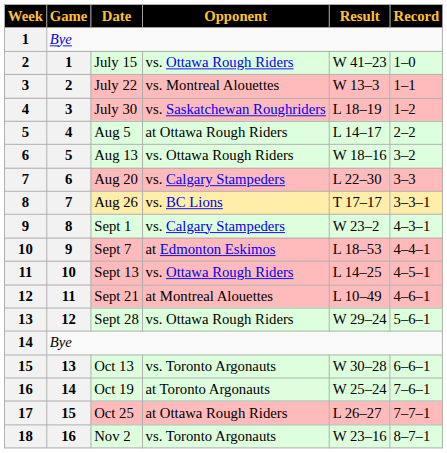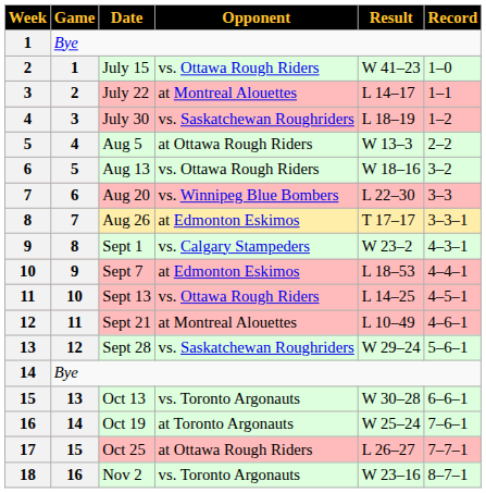 <table class="wikitable sortable">
 <tr>
 <th style="background:black;color:#FFC12D;">Week</th>
 <th style="background:black;color:#FFC12D;">Game</th>
 <th style="background:black;color:#FFC12D;">Date</th>
 <th style="background:black;color:#FFC12D;">Opponent</th>
 <th style="background:black;color:#FFC12D;">Result</th>
 <th style="background:black;color:#FFC12D;">Record</th>
 </tr>
 <tr>
 <th>1</th>
 <td colspan=7><em><a href='#'>Bye</a></em></td>
 </tr>
 <tr style="background:#ddffdd">
 <th>2</th>
 <th>1</th>
 <td>July 15</td>
 <td>vs. <a href='#'>Ottawa Rough Riders</a></td>
 <td>W 41–23</td>
 <td>1–0</td>
 </tr>
 <tr style="background:#ffbbbb">
 <th>3</th>
 <th>2</th>
 <td>July 22</td>
-<td>vs. Montreal Alouettes</td>
-<td>W 13–3</td>
+<td>at <a href='#'>Montreal Alouettes</a></td>
+<td>L 14–17</td>
 <td>1–1</td>
 </tr>
 <tr style="background:#ffbbbb">
 <th>4</th>
 <th>3</th>
 <td>July 30</td>
 <td>vs. <a href='#'>Saskatchewan Roughriders</a></td>
 <td>L 18–19</td>
 <td>1–2</td>
 </tr>
 <tr style="background:#ddffdd">
 <th>5</th>
 <th>4</th>
 <td>Aug 5</td>
 <td>at Ottawa Rough Riders</td>
-<td>L 14–17</td>
+<td>W 13–3</td>
 <td>2–2</td>
 </tr>
 <tr style="background:#ddffdd">
 <th>6</th>
 <th>5</th>
 <td>Aug 13</td>
 <td>vs. Ottawa Rough Riders</td>
 <td>W 18–16</td>
 <td>3–2</td>
 </tr>
 <tr style="background:#ffbbbb">
 <th>7</th>
 <th>6</th>
 <td>Aug 20</td>
-<td>vs. <a href='#'>Calgary Stampeders</a></td>
+<td>vs. <a href='#'>Winnipeg Blue Bombers</a></td>
 <td>L 22–30</td>
 <td>3–3</td>
 </tr>
 <tr style="background:#ffeeaa">
 <th>8</th>
 <th>7</th>
 <td>Aug 26</td>
-<td>vs. <a href='#'>BC Lions</a></td>
+<td>at <a href='#'>Edmonton Eskimos</a></td>
 <td>T 17–17</td>
 <td>3–3–1</td>
 </tr>
 <tr style="background:#ddffdd">
 <th>9</th>
 <th>8</th>
 <td>Sept 1</td>
 <td>vs. <a href='#'>Calgary Stampeders</a></td>
 <td>W 23–2</td>
 <td>4–3–1</td>
 </tr>
 <tr style="background:#ffbbbb">
 <th>10</th>
 <th>9</th>
 <td>Sept 7</td>
 <td>at <a href='#'>Edmonton Eskimos</a></td>
 <td>L 18–53</td>
 <td>4–4–1</td>
 </tr>
 <tr style="background:#ffbbbb">
 <th>11</th>
 <th>10</th>
 <td>Sept 13</td>
 <td>vs. <a href='#'>Ottawa Rough Riders</a></td>
 <td>L 14–25</td>
 <td>4–5–1</td>
 </tr>
 <tr style="background:#ffbbbb">
 <th>12</th>
 <th>11</th>
 <td>Sept 21</td>
 <td>at Montreal Alouettes</td>
 <td>L 10–49</td>
 <td>4–6–1</td>
 </tr>
 <tr style="background:#ddffdd">
 <th>13</th>
 <th>12</th>
 <td>Sept 28</td>
-<td>vs. Ottawa Rough Riders</td>
+<td>vs. <a href='#'>Saskatchewan Roughriders</a></td>
 <td>W 29–24</td>
 <td>5–6–1</td>
 </tr>
 <tr>
 <th>14</th>
 <td colspan=7><em>Bye</em></td>
 </tr>
 <tr style="background:#ddffdd">
 <th>15</th>
 <th>13</th>
 <td>Oct 13</td>
 <td>vs. Toronto Argonauts</td>
 <td>W 30–28</td>
 <td>6–6–1</td>
 </tr>
 <tr style="background:#ddffdd">
 <th>16</th>
 <th>14</th>
 <td>Oct 19</td>
 <td>at Toronto Argonauts</td>
 <td>W 25–24</td>
 <td>7–6–1</td>
 </tr>
 <tr style="background:#ffbbbb">
 <th>17</th>
 <th>15</th>
 <td>Oct 25</td>
 <td>at Ottawa Rough Riders</td>
 <td>L 26–27</td>
 <td>7–7–1</td>
 </tr>
 <tr style="background:#ddffdd">
 <th>18</th>
 <th>16</th>
 <td>Nov 2</td>
 <td>vs. Toronto Argonauts</td>
 <td>W 23–16</td>
 <td>8–7–1</td>
 </tr>
 </table>
